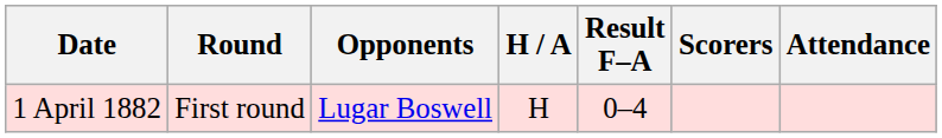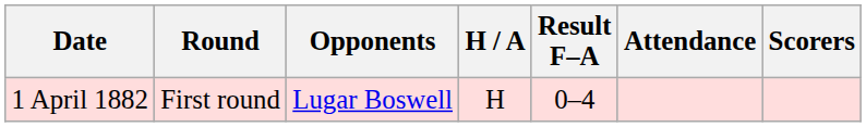 <table class="wikitable" style="text-align:center">
 <tr>
 <th>Date</th>
 <th>Round</th>
 <th>Opponents</th>
 <th>H / A</th>
 <th>Result<br>F–A</th>
+<th>Attendance</th>
 <th>Scorers</th>
-<th>Attendance</th>
 </tr>
 <tr bgcolor=#ffdddd>
 <td>1 April 1882</td>
 <td>First round</td>
 <td><a href='#'>Lugar Boswell</a></td>
 <td>H</td>
 <td>0–4</td>
 <td></td>
 <td></td>
 </tr>
 </table>
